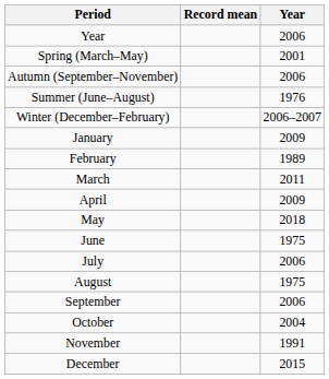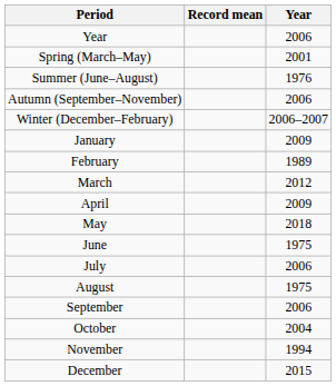 <table class="wikitable plainrowheaders" style="text-align:center;">
 <tr>
 <th>Period</th>
 <th>Record mean</th>
 <th>Year</th>
 </tr>
 <tr>
 <td>Year</td>
 <td></td>
 <td>2006</td>
 </tr>
 <tr>
 <td>Spring (March–May)</td>
 <td></td>
 <td>2001</td>
 </tr>
 <tr>
+<td>Summer (June–August)</td>
+<td></td>
+<td>1976</td>
+</tr>
+<tr>
 <td>Autumn (September–November)</td>
 <td></td>
 <td>2006</td>
-</tr>
-<tr>
-<td>Summer (June–August)</td>
-<td></td>
-<td>1976</td>
 </tr>
 <tr>
 <td>Winter (December–February)</td>
 <td></td>
 <td>2006–2007</td>
 </tr>
 <tr>
 <td>January</td>
 <td></td>
 <td>2009</td>
 </tr>
 <tr>
 <td>February</td>
 <td></td>
 <td>1989</td>
 </tr>
 <tr>
 <td>March</td>
 <td></td>
-<td>2011</td>
+<td>2012</td>
 </tr>
 <tr>
 <td>April</td>
 <td></td>
 <td>2009</td>
 </tr>
 <tr>
 <td>May</td>
 <td></td>
 <td>2018</td>
 </tr>
 <tr>
 <td>June</td>
 <td></td>
 <td>1975</td>
 </tr>
 <tr>
 <td>July</td>
 <td></td>
 <td>2006</td>
 </tr>
 <tr>
 <td>August</td>
 <td></td>
 <td>1975</td>
 </tr>
 <tr>
 <td>September</td>
 <td></td>
 <td>2006</td>
 </tr>
 <tr>
 <td>October</td>
 <td></td>
 <td>2004</td>
 </tr>
 <tr>
 <td>November</td>
 <td></td>
-<td>1991</td>
+<td>1994</td>
 </tr>
 <tr>
 <td>December</td>
 <td></td>
 <td>2015</td>
 </tr>
 </table>
